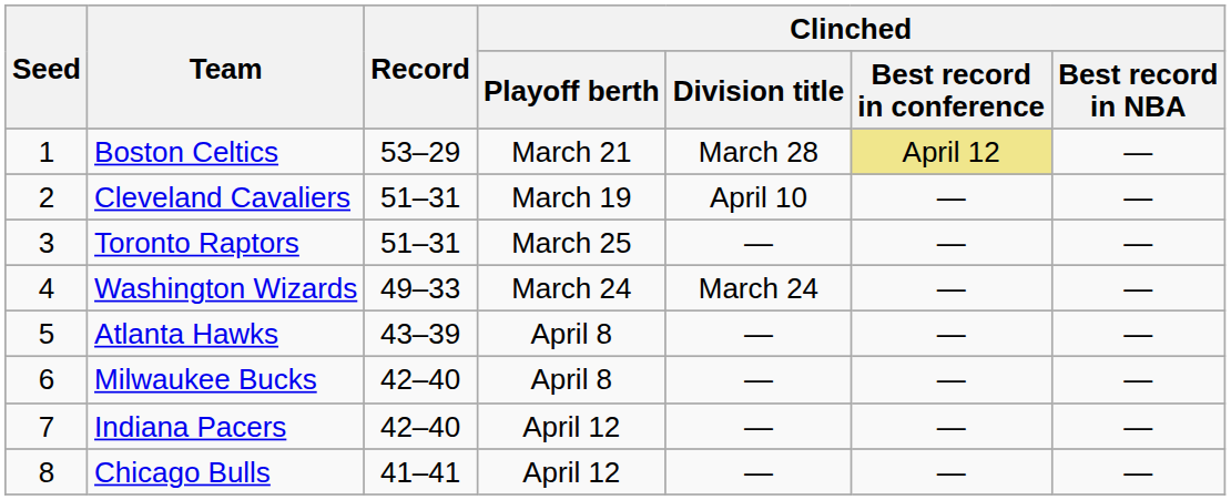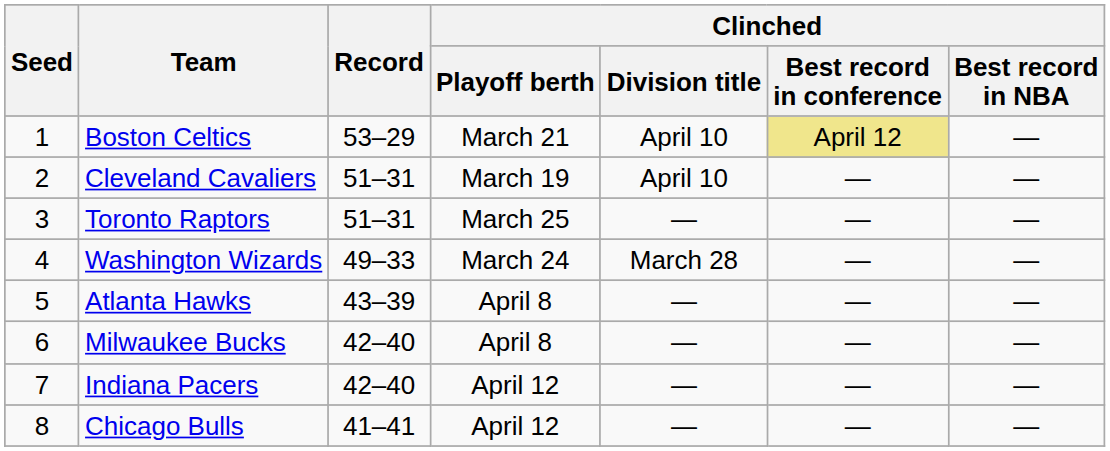 <table class="wikitable"  style="font-size:95%; text-align:center">
 <tr>
 <th rowspan=2>Seed</th>
 <th rowspan=2>Team</th>
 <th rowspan=2>Record</th>
 <th colspan=4>Clinched</th>
 </tr>
 <tr>
 <th>Playoff berth</th>
 <th>Division title</th>
 <th>Best record<br> in conference</th>
 <th>Best record<br> in NBA</th>
 </tr>
 <tr>
 <td>1</td>
 <td align=left><a href='#'>Boston Celtics</a></td>
 <td>53–29</td>
 <td>March 21</td>
-<td>March 28</td>
+<td>April 10</td>
 <td style="background: khaki;">April 12</td>
 <td>—</td>
 </tr>
 <tr>
 <td>2</td>
 <td align=left><a href='#'>Cleveland Cavaliers</a></td>
 <td>51–31</td>
 <td>March 19</td>
 <td>April 10</td>
 <td>—</td>
 <td>—</td>
 </tr>
 <tr>
 <td>3</td>
 <td align=left><a href='#'>Toronto Raptors</a></td>
 <td>51–31</td>
 <td>March 25</td>
 <td>—</td>
 <td>—</td>
 <td>—</td>
 </tr>
 <tr>
 <td>4</td>
 <td align=left><a href='#'>Washington Wizards</a></td>
 <td>49–33</td>
 <td>March 24</td>
-<td>March 24</td>
+<td>March 28</td>
 <td>—</td>
 <td>—</td>
 </tr>
 <tr>
 <td>5</td>
 <td align=left><a href='#'>Atlanta Hawks</a></td>
 <td>43–39</td>
 <td>April 8</td>
 <td>—</td>
 <td>—</td>
 <td>—</td>
 </tr>
 <tr>
 <td>6</td>
 <td align=left><a href='#'>Milwaukee Bucks</a></td>
 <td>42–40</td>
 <td>April 8</td>
 <td>—</td>
 <td>—</td>
 <td>—</td>
 </tr>
 <tr>
 <td>7</td>
 <td align=left><a href='#'>Indiana Pacers</a></td>
 <td>42–40</td>
 <td>April 12</td>
 <td>—</td>
 <td>—</td>
 <td>—</td>
 </tr>
 <tr>
 <td>8</td>
 <td align=left><a href='#'>Chicago Bulls</a></td>
 <td>41–41</td>
 <td>April 12</td>
 <td>—</td>
 <td>—</td>
 <td>—</td>
 </tr>
 </table>
